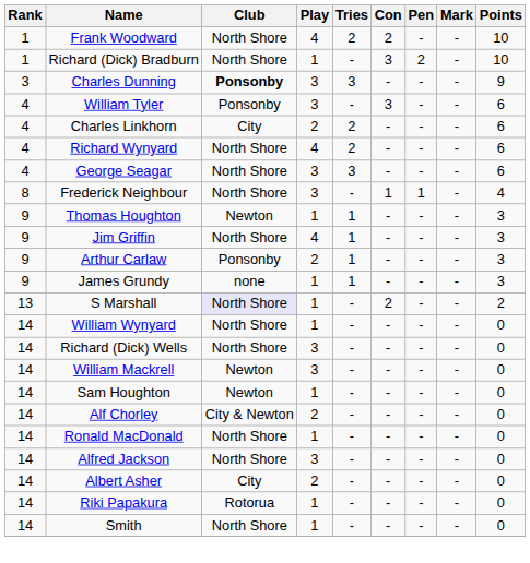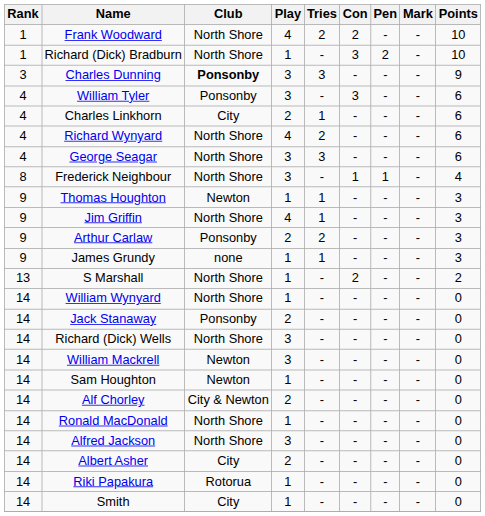 <table class="wikitable sortable" style="text-align: center;">
 <tr>
 <th>Rank</th>
 <th>Name</th>
 <th>Club</th>
 <th>Play</th>
 <th>Tries</th>
 <th>Con</th>
 <th>Pen</th>
 <th>Mark</th>
 <th>Points</th>
 </tr>
 <tr>
 <td>1</td>
 <td><a href='#'>Frank Woodward</a></td>
 <td>North Shore</td>
 <td>4</td>
 <td>2</td>
 <td>2</td>
 <td>-</td>
 <td>-</td>
 <td>10</td>
 </tr>
 <tr>
 <td>1</td>
 <td>Richard (Dick) Bradburn</td>
 <td>North Shore</td>
 <td>1</td>
 <td>-</td>
 <td>3</td>
 <td>2</td>
 <td>-</td>
 <td>10</td>
 </tr>
 <tr>
 <td>3</td>
 <td><a href='#'>Charles Dunning</a></td>
 <td><strong>Ponsonby</strong></td>
 <td>3</td>
 <td>3</td>
 <td>-</td>
 <td>-</td>
 <td>-</td>
 <td>9</td>
 </tr>
 <tr>
 <td>4</td>
 <td><a href='#'>William Tyler</a></td>
 <td>Ponsonby</td>
 <td>3</td>
 <td>-</td>
 <td>3</td>
 <td>-</td>
 <td>-</td>
 <td>6</td>
 </tr>
 <tr>
 <td>4</td>
 <td>Charles Linkhorn</td>
 <td>City</td>
 <td>2</td>
-<td>2</td>
+<td>1</td>
 <td>-</td>
 <td>-</td>
 <td>-</td>
 <td>6</td>
 </tr>
 <tr>
 <td>4</td>
 <td><a href='#'>Richard Wynyard</a></td>
 <td>North Shore</td>
 <td>4</td>
 <td>2</td>
 <td>-</td>
 <td>-</td>
 <td>-</td>
 <td>6</td>
 </tr>
 <tr>
 <td>4</td>
 <td><a href='#'>George Seagar</a></td>
 <td>North Shore</td>
 <td>3</td>
 <td>3</td>
 <td>-</td>
 <td>-</td>
 <td>-</td>
 <td>6</td>
 </tr>
 <tr>
 <td>8</td>
 <td>Frederick Neighbour</td>
 <td>North Shore</td>
 <td>3</td>
 <td>-</td>
 <td>1</td>
 <td>1</td>
 <td>-</td>
 <td>4</td>
 </tr>
 <tr>
 <td>9</td>
 <td><a href='#'>Thomas Houghton</a></td>
 <td>Newton</td>
 <td>1</td>
 <td>1</td>
 <td>-</td>
 <td>-</td>
 <td>-</td>
 <td>3</td>
 </tr>
 <tr>
 <td>9</td>
 <td><a href='#'>Jim Griffin</a></td>
 <td>North Shore</td>
 <td>4</td>
 <td>1</td>
 <td>-</td>
 <td>-</td>
 <td>-</td>
 <td>3</td>
 </tr>
 <tr>
 <td>9</td>
 <td><a href='#'>Arthur Carlaw</a></td>
 <td>Ponsonby</td>
 <td>2</td>
-<td>1</td>
+<td>2</td>
 <td>-</td>
 <td>-</td>
 <td>-</td>
 <td>3</td>
 </tr>
 <tr>
 <td>9</td>
 <td>James Grundy</td>
 <td>none</td>
 <td>1</td>
 <td>1</td>
 <td>-</td>
 <td>-</td>
 <td>-</td>
 <td>3</td>
 </tr>
 <tr>
 <td>13</td>
 <td>S Marshall</td>
-<td style="background: lavender;">North Shore</td>
+<td>North Shore</td>
 <td>1</td>
 <td>-</td>
 <td>2</td>
 <td>-</td>
 <td>-</td>
 <td>2</td>
 </tr>
 <tr>
 <td>14</td>
 <td><a href='#'>William Wynyard</a></td>
 <td>North Shore</td>
 <td>1</td>
+<td>-</td>
+<td>-</td>
+<td>-</td>
+<td>-</td>
+<td>0</td>
+</tr>
+<tr>
+<td>14</td>
+<td><a href='#'>Jack Stanaway</a></td>
+<td>Ponsonby</td>
+<td>2</td>
 <td>-</td>
 <td>-</td>
 <td>-</td>
 <td>-</td>
 <td>0</td>
 </tr>
 <tr>
 <td>14</td>
 <td>Richard (Dick) Wells</td>
 <td>North Shore</td>
 <td>3</td>
 <td>-</td>
 <td>-</td>
 <td>-</td>
 <td>-</td>
 <td>0</td>
 </tr>
 <tr>
 <td>14</td>
 <td><a href='#'>William Mackrell</a></td>
 <td>Newton</td>
 <td>3</td>
 <td>-</td>
 <td>-</td>
 <td>-</td>
 <td>-</td>
 <td>0</td>
 </tr>
 <tr>
 <td>14</td>
 <td>Sam Houghton</td>
 <td>Newton</td>
 <td>1</td>
 <td>-</td>
 <td>-</td>
 <td>-</td>
 <td>-</td>
 <td>0</td>
 </tr>
 <tr>
 <td>14</td>
 <td><a href='#'>Alf Chorley</a></td>
 <td>City & Newton</td>
 <td>2</td>
 <td>-</td>
 <td>-</td>
 <td>-</td>
 <td>-</td>
 <td>0</td>
 </tr>
 <tr>
 <td>14</td>
 <td><a href='#'>Ronald MacDonald</a></td>
 <td>North Shore</td>
 <td>1</td>
 <td>-</td>
 <td>-</td>
 <td>-</td>
 <td>-</td>
 <td>0</td>
 </tr>
 <tr>
 <td>14</td>
 <td><a href='#'>Alfred Jackson</a></td>
 <td>North Shore</td>
 <td>3</td>
 <td>-</td>
 <td>-</td>
 <td>-</td>
 <td>-</td>
 <td>0</td>
 </tr>
 <tr>
 <td>14</td>
 <td><a href='#'>Albert Asher</a></td>
 <td>City</td>
 <td>2</td>
 <td>-</td>
 <td>-</td>
 <td>-</td>
 <td>-</td>
 <td>0</td>
 </tr>
 <tr>
 <td>14</td>
 <td><a href='#'>Riki Papakura</a></td>
 <td>Rotorua</td>
 <td>1</td>
 <td>-</td>
 <td>-</td>
 <td>-</td>
 <td>-</td>
 <td>0</td>
 </tr>
 <tr>
 <td>14</td>
 <td>Smith</td>
-<td>North Shore</td>
+<td>City</td>
 <td>1</td>
 <td>-</td>
 <td>-</td>
 <td>-</td>
 <td>-</td>
 <td>0</td>
 </tr>
 <tr>
 </tr>
 </table>
